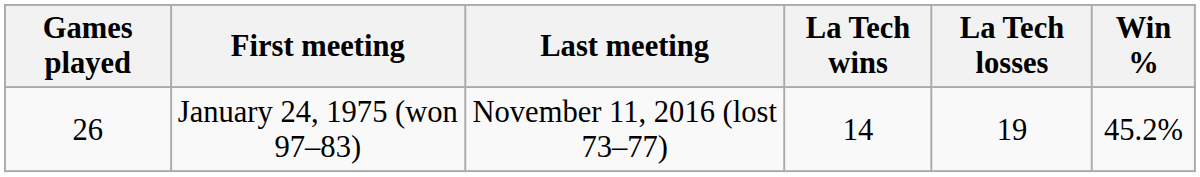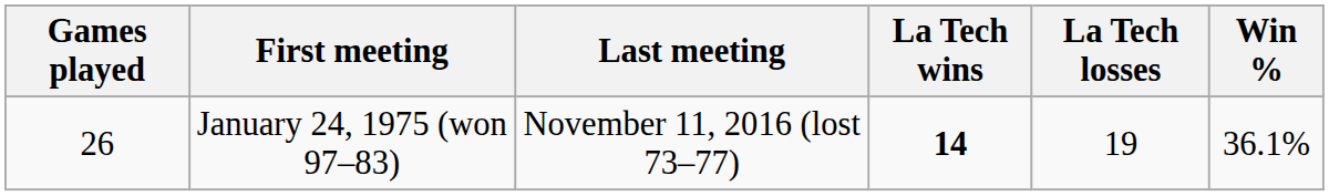 <table class="wikitable" style="margin:1em auto;">
 <tr>
 <th>Games played</th>
 <th>First meeting</th>
 <th>Last meeting</th>
 <th>La Tech wins</th>
 <th>La Tech losses</th>
 <th>Win %</th>
 </tr>
 <tr style="text-align:center;">
 <td>26</td>
 <td>January 24, 1975 (won 97–83)</td>
 <td>November 11, 2016 (lost 73–77)</td>
-<td>14</td>
+<td><strong>14</strong></td>
 <td>19</td>
-<td>45.2%</td>
+<td>36.1%</td>
 </tr>
 </table>
